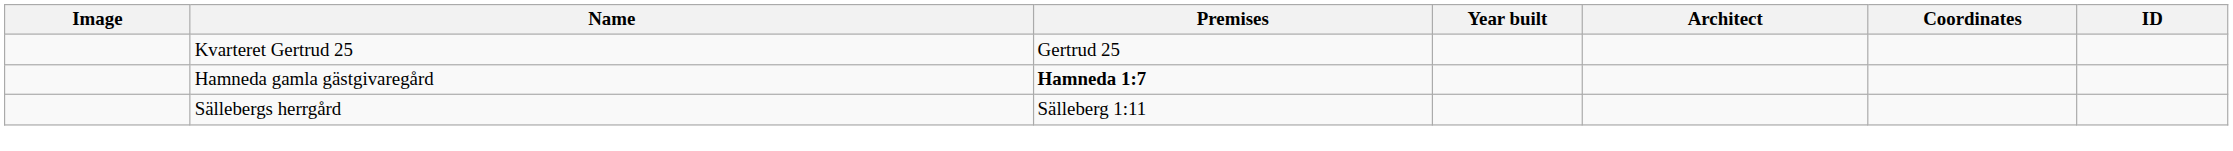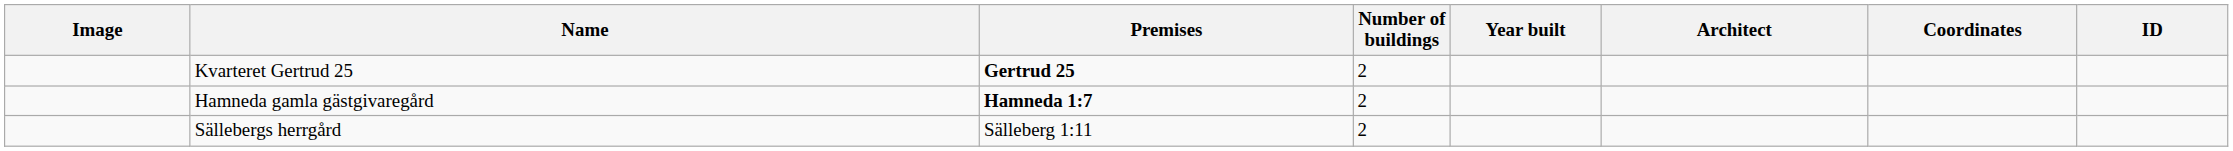 <table class="wikitable" width="95%">
 <tr>
 <th width="150">Image</th>
 <th>Name</th>
 <th>Premises</th>
+<th width="75">Number of<br>buildings</th>
 <th width="120">Year built</th>
 <th>Architect</th>
 <th width="170">Coordinates</th>
 <th width="120">ID</th>
 </tr>
 <tr>
 <td></td>
 <td>Kvarteret Gertrud 25</td>
-<td>Gertrud 25</td>
+<td><strong>Gertrud 25</strong></td>
+<td>2</td>
 <td></td>
 <td></td>
 <td></td>
 <td></td>
 </tr>
 <tr>
 <td></td>
 <td>Hamneda gamla gästgivaregård</td>
 <td><strong>Hamneda 1:7</strong></td>
+<td>2</td>
 <td></td>
 <td></td>
 <td></td>
 <td></td>
 </tr>
 <tr>
 <td></td>
 <td>Sällebergs herrgård</td>
 <td>Sälleberg 1:11</td>
+<td>2</td>
 <td></td>
 <td></td>
 <td></td>
 <td></td>
 </tr>
 </table>
